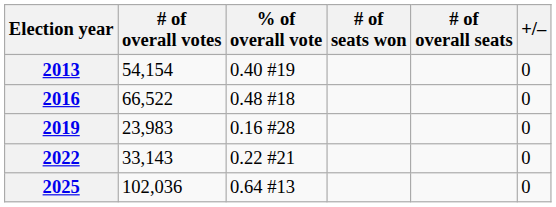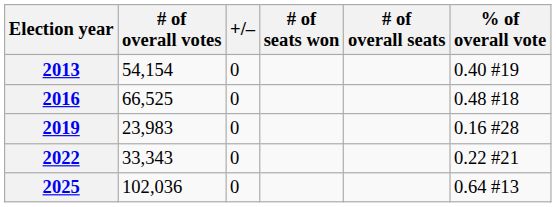 <table class=wikitable>
 <tr>
 <th>Election year</th>
 <th># of<br>overall votes</th>
-<th>% of<br>overall vote</th>
+<th>+/–</th>
 <th># of<br>seats won</th>
 <th># of<br>overall seats</th>
-<th>+/–</th>
+<th>% of<br>overall vote</th>
 </tr>
 <tr>
 <th><a href='#'>2013</a></th>
 <td>54,154</td>
-<td>0.40 #19</td>
+<td> 0</td>
 <td></td>
 <td></td>
-<td> 0</td>
+<td>0.40 #19</td>
 </tr>
 <tr>
 <th><a href='#'>2016</a></th>
-<td>66,522</td>
-<td>0.48 #18 </td>
+<td>66,525</td>
+<td> 0</td>
 <td></td>
 <td></td>
-<td> 0</td>
+<td>0.48 #18 </td>
 </tr>
 <tr>
 <th><a href='#'>2019</a></th>
 <td>23,983</td>
-<td>0.16 #28 </td>
+<td> 0</td>
 <td></td>
 <td></td>
-<td> 0</td>
+<td>0.16 #28 </td>
 </tr>
 <tr>
 <th><a href='#'>2022</a></th>
-<td>33,143</td>
-<td>0.22 #21 </td>
+<td>33,343</td>
+<td> 0</td>
 <td></td>
 <td></td>
-<td> 0</td>
+<td>0.22 #21 </td>
 </tr>
 <tr>
 <th><a href='#'>2025</a></th>
 <td>102,036</td>
-<td>0.64 #13 </td>
+<td> 0</td>
 <td></td>
 <td></td>
-<td> 0</td>
+<td>0.64 #13 </td>
 </tr>
 </table>
